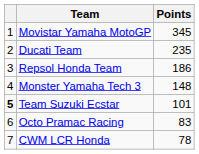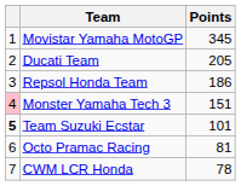 <table class="wikitable" style="font-size: 95%;">
 <tr>
 <th></th>
 <th>Team</th>
 <th>Points</th>
 </tr>
 <tr>
 <td align=center>1</td>
 <td> <a href='#'>Movistar Yamaha MotoGP</a></td>
 <td align=right>345</td>
 </tr>
 <tr>
 <td align=center>2</td>
 <td> <a href='#'>Ducati Team</a></td>
-<td align=right>235</td>
+<td align=right>205</td>
 </tr>
 <tr>
 <td align=center>3</td>
 <td> <a href='#'>Repsol Honda Team</a></td>
 <td align=right>186</td>
 </tr>
 <tr>
-<td align=center>4</td>
+<td align=center style="background: pink;">4</td>
 <td> <a href='#'>Monster Yamaha Tech 3</a></td>
-<td align=right>148</td>
+<td align=right>151</td>
 </tr>
 <tr>
 <td align=center><strong>5</strong></td>
 <td> <a href='#'>Team Suzuki Ecstar</a></td>
 <td align=right>101</td>
 </tr>
 <tr>
 <td align=center>6</td>
 <td> <a href='#'>Octo Pramac Racing</a></td>
-<td align=right>83</td>
+<td align=right>81</td>
 </tr>
 <tr>
 <td align=center>7</td>
 <td> <a href='#'>CWM LCR Honda</a></td>
 <td align=right>78</td>
 </tr>
 </table>
